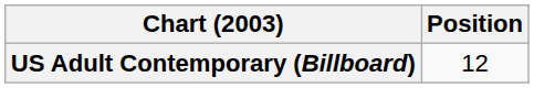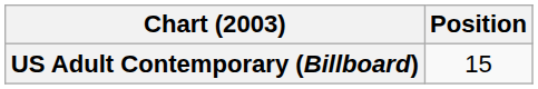 <table class="wikitable plainrowheaders" style="text-align:center">
 <tr>
 <th scope="col">Chart (2003)</th>
 <th scope="col">Position</th>
 </tr>
 <tr>
 <th scope="row">US Adult Contemporary (<em>Billboard</em>)</th>
-<td>12</td>
+<td>15</td>
 </tr>
 </table>
